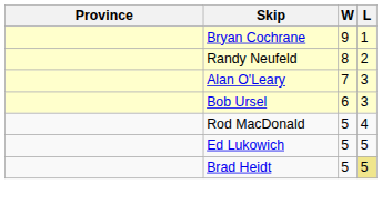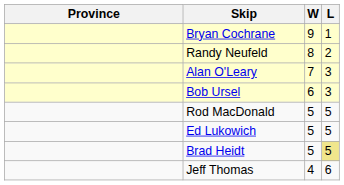 <table class="wikitable">
 <tr>
 <th width=225>Province</th>
 <th width=150>Skip</th>
 <th width=15>W</th>
 <th width=15>L</th>
 </tr>
 <tr bgcolor=#ffffcc>
 <td></td>
 <td><a href='#'>Bryan Cochrane</a></td>
 <td>9</td>
 <td>1</td>
 </tr>
 <tr bgcolor=#ffffcc>
 <td></td>
 <td>Randy Neufeld</td>
 <td>8</td>
 <td>2</td>
 </tr>
 <tr bgcolor=#ffffcc>
 <td></td>
 <td><a href='#'>Alan O'Leary</a></td>
 <td>7</td>
 <td>3</td>
 </tr>
 <tr bgcolor="#ffffcc">
 <td></td>
 <td><a href='#'>Bob Ursel</a></td>
 <td>6</td>
 <td>3</td>
 </tr>
 <tr>
 <td></td>
 <td>Rod MacDonald</td>
 <td>5</td>
-<td>4</td>
+<td>5</td>
 </tr>
 <tr>
 <td></td>
 <td><a href='#'>Ed Lukowich</a></td>
 <td>5</td>
 <td>5</td>
 </tr>
 <tr>
 <td></td>
 <td><a href='#'>Brad Heidt</a></td>
 <td>5</td>
 <td style="background: khaki;">5</td>
 </tr>
+<tr>
+<td></td>
+<td>Jeff Thomas</td>
+<td>4</td>
+<td>6</td>
+</tr>
 </table>
